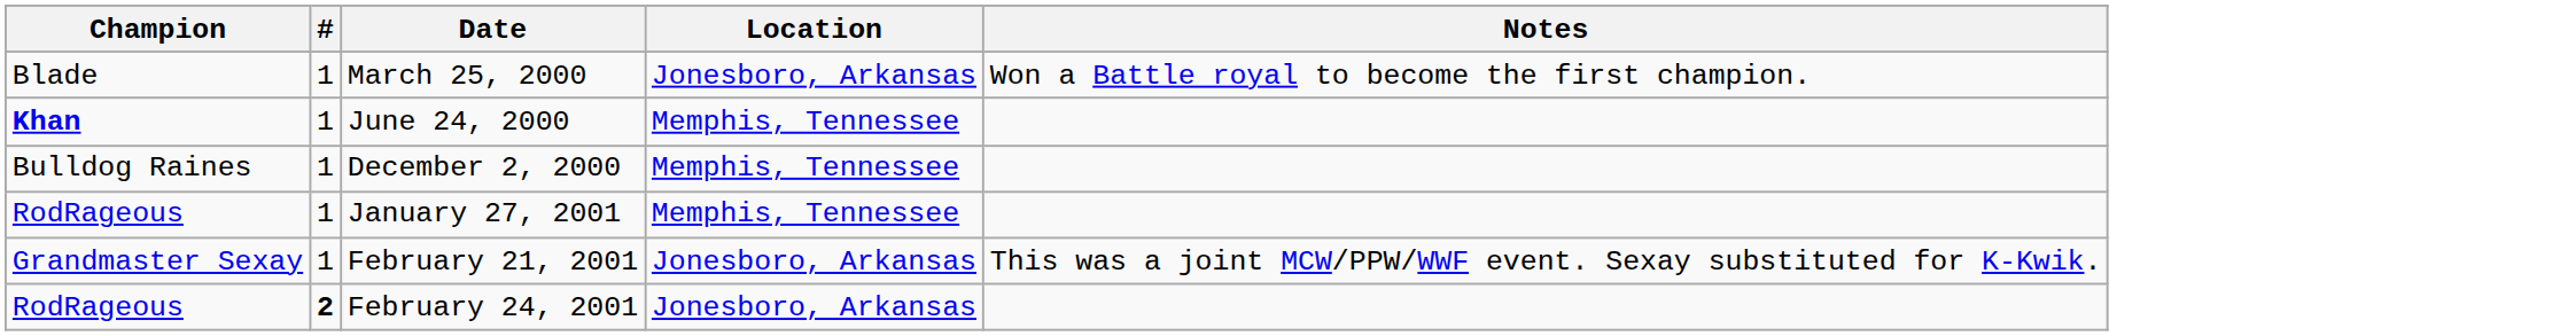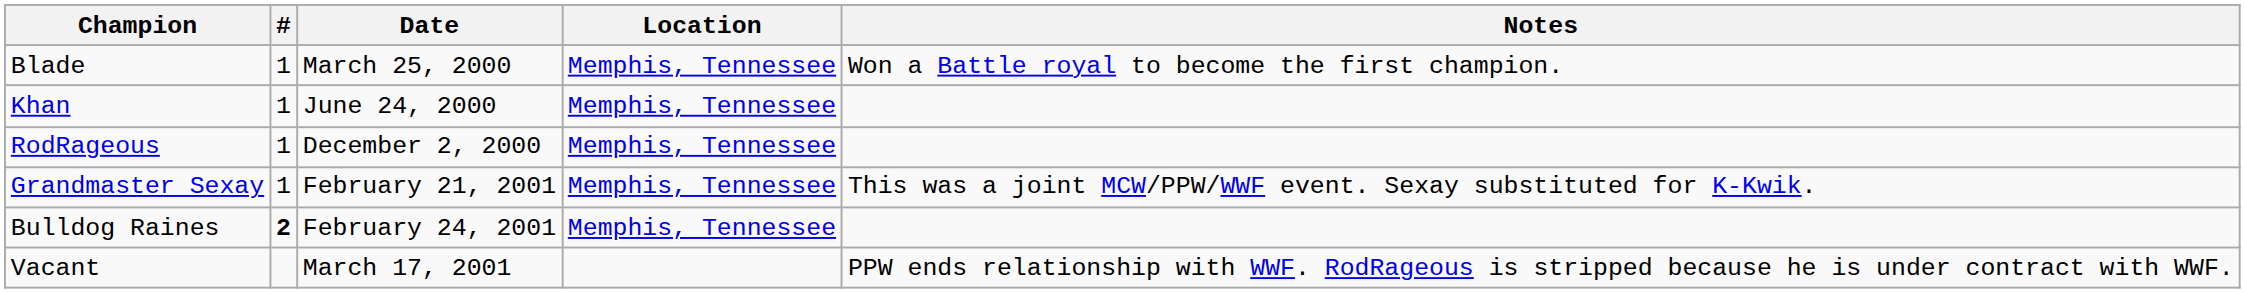 <table class="wikitable sortable">
 <tr>
 <th>Champion</th>
 <th>#</th>
 <th>Date</th>
 <th>Location</th>
 <th>Notes</th>
 </tr>
 <tr>
 <td>Blade</td>
 <td>1</td>
 <td>March 25, 2000</td>
-<td><a href='#'>Jonesboro, Arkansas</a></td>
+<td><a href='#'>Memphis, Tennessee</a></td>
 <td>Won a <a href='#'>Battle royal</a> to become the first champion.</td>
 </tr>
 <tr>
-<td><strong><a href='#'>Khan</a></strong></td>
+<td><a href='#'>Khan</a></td>
 <td>1</td>
 <td>June 24, 2000</td>
 <td><a href='#'>Memphis, Tennessee</a></td>
 <td></td>
 </tr>
 <tr>
-<td>Bulldog Raines</td>
+<td><a href='#'>RodRageous</a></td>
 <td>1</td>
 <td>December 2, 2000</td>
-<td><a href='#'>Memphis, Tennessee</a></td>
-<td></td>
-</tr>
-<tr>
-<td><a href='#'>RodRageous</a></td>
-<td>1</td>
-<td>January 27, 2001</td>
 <td><a href='#'>Memphis, Tennessee</a></td>
 <td></td>
 </tr>
 <tr>
 <td><a href='#'>Grandmaster Sexay</a></td>
 <td>1</td>
 <td>February 21, 2001</td>
-<td><a href='#'>Jonesboro, Arkansas</a></td>
+<td><a href='#'>Memphis, Tennessee</a></td>
 <td>This was a joint <a href='#'>MCW</a>/PPW/<a href='#'>WWF</a> event. Sexay substituted for <a href='#'>K-Kwik</a>.</td>
 </tr>
 <tr>
-<td><a href='#'>RodRageous</a></td>
+<td>Bulldog Raines</td>
 <td><strong>2</strong></td>
 <td>February 24, 2001</td>
-<td><a href='#'>Jonesboro, Arkansas</a></td>
+<td><a href='#'>Memphis, Tennessee</a></td>
 <td></td>
 </tr>
+<tr>
+<td>Vacant</td>
+<td></td>
+<td>March 17, 2001</td>
+<td></td>
+<td>PPW ends relationship with <a href='#'>WWF</a>. <a href='#'>RodRageous</a> is stripped because he is under contract with WWF.</td>
+</tr>
 </table>
